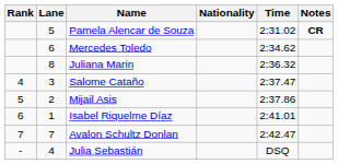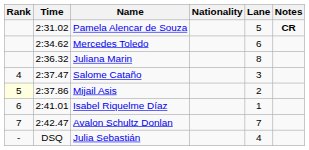 <table class="wikitable sortable" style="text-align:center">
 <tr>
 <th>Rank</th>
-<th>Lane</th>
+<th>Time</th>
 <th>Name</th>
 <th>Nationality</th>
-<th>Time</th>
+<th>Lane</th>
 <th>Notes</th>
 </tr>
 <tr>
 <td></td>
-<td>5</td>
+<td>2:31.02</td>
 <td align=left><a href='#'>Pamela Alencar de Souza</a></td>
 <td align=left></td>
-<td>2:31.02</td>
+<td>5</td>
 <td><strong>CR</strong></td>
 </tr>
 <tr>
 <td></td>
-<td>6</td>
+<td>2:34.62</td>
 <td align=left><a href='#'>Mercedes Toledo</a></td>
 <td align=left></td>
-<td>2:34.62</td>
+<td>6</td>
 <td></td>
 </tr>
 <tr>
 <td></td>
-<td>8</td>
+<td>2:36.32</td>
 <td align=left><a href='#'>Juliana Marin</a></td>
 <td align=left></td>
-<td>2:36.32</td>
+<td>8</td>
 <td></td>
 </tr>
 <tr>
 <td>4</td>
-<td>3</td>
+<td>2:37.47</td>
 <td align=left><a href='#'>Salome Cataño</a></td>
 <td align=left></td>
-<td>2:37.47</td>
+<td>3</td>
 <td></td>
 </tr>
 <tr>
-<td>5</td>
-<td>2</td>
+<td style="background: lightyellow;">5</td>
+<td>2:37.86</td>
 <td align=left><a href='#'>Mijail Asis</a></td>
 <td align=left></td>
-<td>2:37.86</td>
+<td>2</td>
 <td></td>
 </tr>
 <tr>
 <td>6</td>
-<td>1</td>
+<td>2:41.01</td>
 <td align=left><a href='#'>Isabel Riquelme Díaz</a></td>
 <td align=left></td>
-<td>2:41.01</td>
+<td>1</td>
 <td></td>
 </tr>
 <tr>
 <td>7</td>
-<td>7</td>
+<td>2:42.47</td>
 <td align=left><a href='#'>Avalon Schultz Donlan</a></td>
 <td align=left></td>
-<td>2:42.47</td>
+<td>7</td>
 <td></td>
 </tr>
 <tr>
 <td>-</td>
-<td>4</td>
+<td>DSQ</td>
 <td align=left><a href='#'>Julia Sebastián</a></td>
 <td align=left></td>
-<td>DSQ</td>
+<td>4</td>
 <td></td>
 </tr>
 </table>
